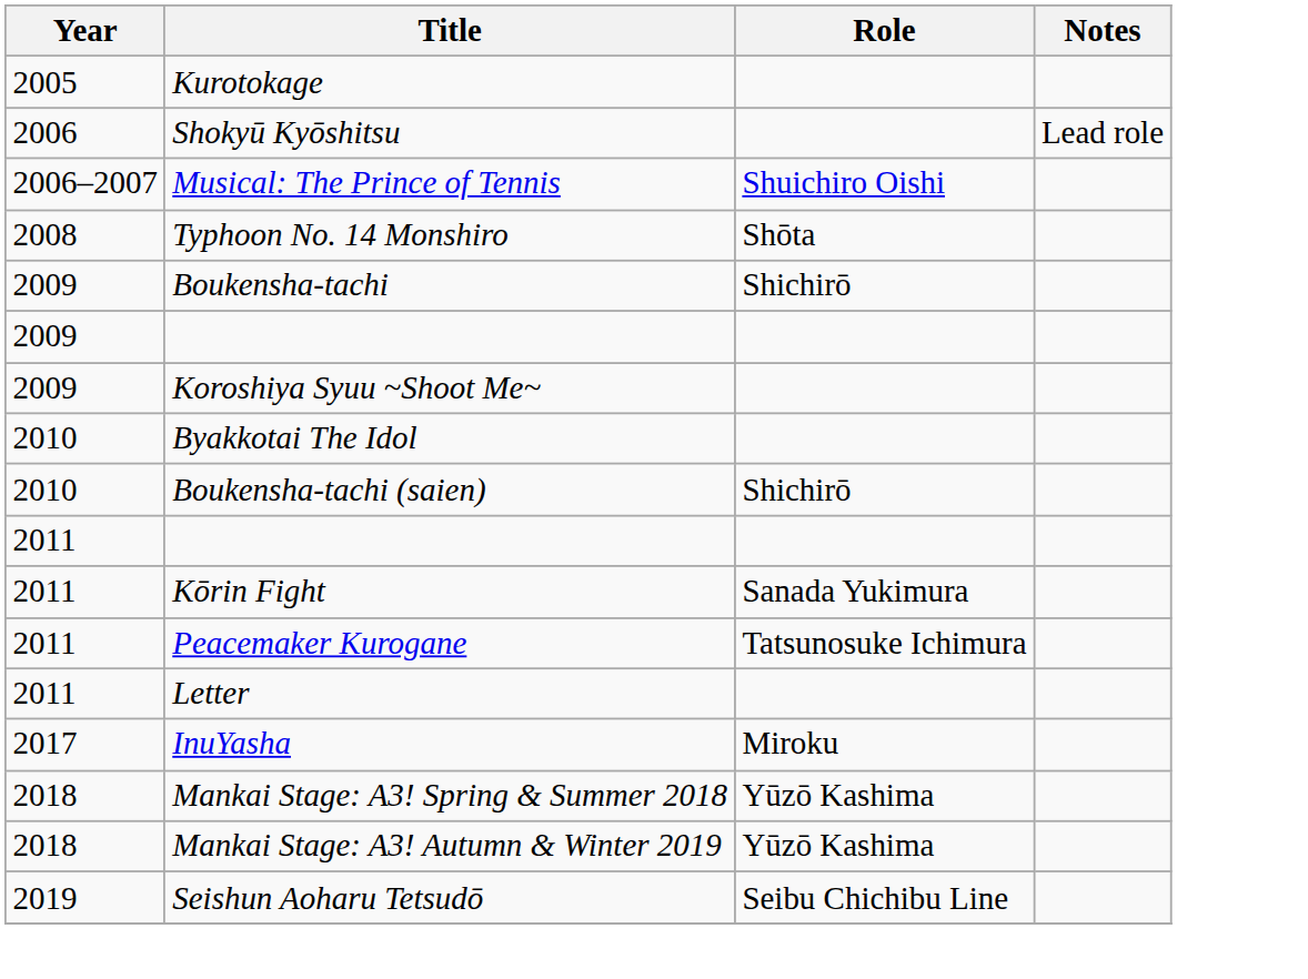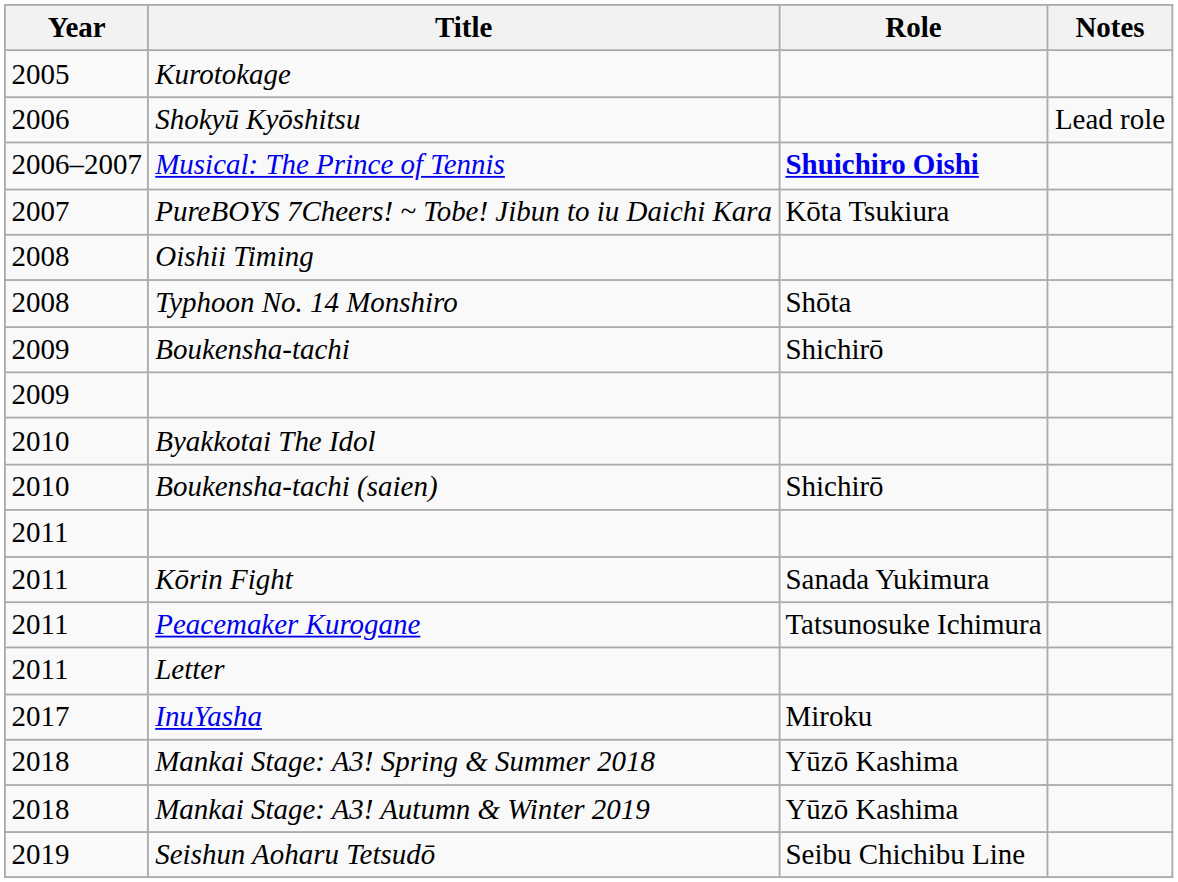 <table class="wikitable">
 <tr>
 <th>Year</th>
 <th>Title</th>
 <th>Role</th>
 <th class="unsortable">Notes</th>
 </tr>
 <tr>
 <td>2005</td>
 <td><em>Kurotokage</em></td>
 <td></td>
 <td></td>
 </tr>
 <tr>
 <td>2006</td>
 <td><em>Shokyū Kyōshitsu</em></td>
 <td></td>
 <td>Lead role</td>
 </tr>
 <tr>
 <td>2006–2007</td>
 <td><em><a href='#'>Musical: The Prince of Tennis</a></em></td>
-<td><a href='#'>Shuichiro Oishi</a></td>
+<td><strong><a href='#'>Shuichiro Oishi</a></strong></td>
+<td></td>
+</tr>
+<tr>
+<td>2007</td>
+<td><em>PureBOYS 7Cheers! ~ Tobe! Jibun to iu Daichi Kara</em></td>
+<td>Kōta Tsukiura</td>
+<td></td>
+</tr>
+<tr>
+<td>2008</td>
+<td><em>Oishii Timing</em></td>
+<td></td>
 <td></td>
 </tr>
 <tr>
 <td>2008</td>
 <td><em>Typhoon No. 14 Monshiro</em></td>
 <td>Shōta</td>
 <td></td>
 </tr>
 <tr>
 <td>2009</td>
 <td><em>Boukensha-tachi</em></td>
 <td>Shichirō</td>
 <td></td>
 </tr>
 <tr>
 <td>2009</td>
 <td><em></em></td>
-<td></td>
-<td></td>
-</tr>
-<tr>
-<td>2009</td>
-<td><em>Koroshiya Syuu ~Shoot Me~</em></td>
 <td></td>
 <td></td>
 </tr>
 <tr>
 <td>2010</td>
 <td><em>Byakkotai The Idol</em></td>
 <td></td>
 <td></td>
 </tr>
 <tr>
 <td>2010</td>
 <td><em>Boukensha-tachi (saien)</em></td>
 <td>Shichirō</td>
 <td></td>
 </tr>
 <tr>
 <td>2011</td>
 <td><em></em></td>
 <td></td>
 <td></td>
 </tr>
 <tr>
 <td>2011</td>
 <td><em>Kōrin Fight</em></td>
 <td>Sanada Yukimura</td>
 <td></td>
 </tr>
 <tr>
 <td>2011</td>
 <td><em><a href='#'>Peacemaker Kurogane</a></em></td>
 <td>Tatsunosuke Ichimura</td>
 <td></td>
 </tr>
 <tr>
 <td>2011</td>
 <td><em>Letter</em></td>
 <td></td>
 <td></td>
 </tr>
 <tr>
 <td>2017</td>
 <td><em><a href='#'>InuYasha</a></em></td>
 <td>Miroku</td>
 <td></td>
 </tr>
 <tr>
 <td>2018</td>
 <td><em>Mankai Stage: A3! Spring & Summer 2018</em></td>
 <td>Yūzō Kashima</td>
 <td></td>
 </tr>
 <tr>
 <td>2018</td>
 <td><em>Mankai Stage: A3! Autumn & Winter 2019</em></td>
 <td>Yūzō Kashima</td>
 <td></td>
 </tr>
 <tr>
 <td>2019</td>
 <td><em>Seishun Aoharu Tetsudō</em></td>
 <td>Seibu Chichibu Line</td>
 <td></td>
 </tr>
 <tr>
 </tr>
 </table>
